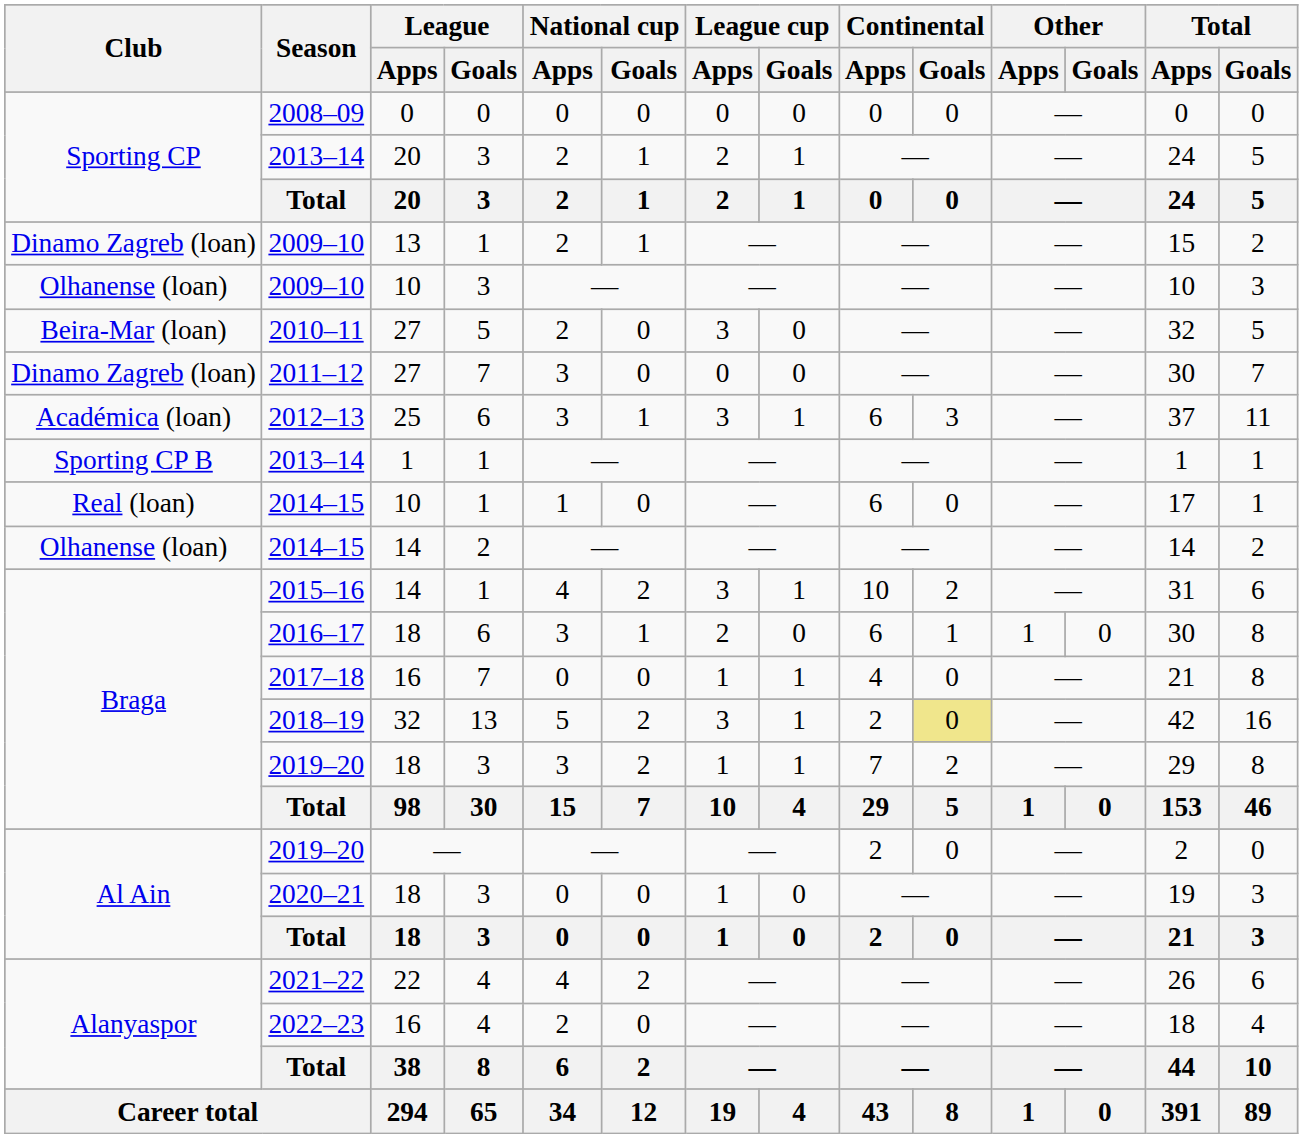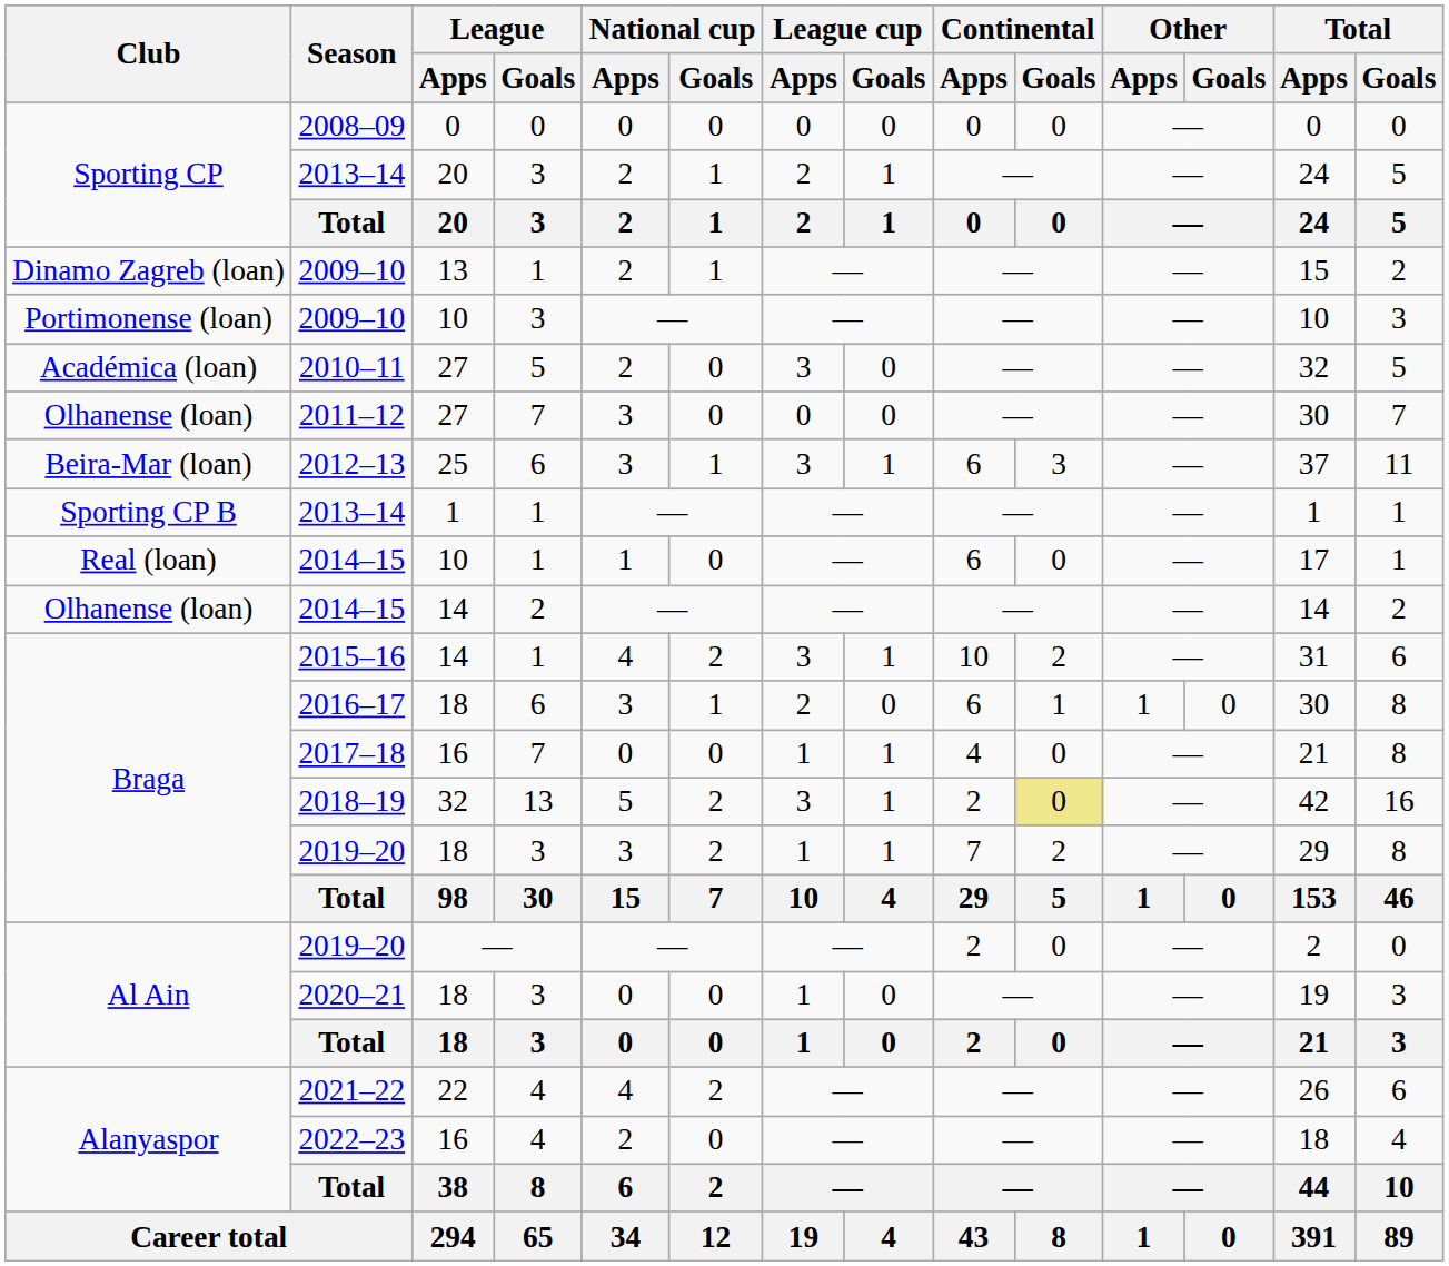 <table class="wikitable" style="text-align:center">
 <tr>
 <th rowspan="2">Club</th>
 <th rowspan="2">Season</th>
 <th colspan="2">League</th>
 <th colspan="2">National cup</th>
 <th colspan="2">League cup</th>
 <th colspan="2">Continental</th>
 <th colspan="2">Other</th>
 <th colspan="2">Total</th>
 </tr>
 <tr>
 <th>Apps</th>
 <th>Goals</th>
 <th>Apps</th>
 <th>Goals</th>
 <th>Apps</th>
 <th>Goals</th>
 <th>Apps</th>
 <th>Goals</th>
 <th>Apps</th>
 <th>Goals</th>
 <th>Apps</th>
 <th>Goals</th>
 </tr>
 <tr>
 <td rowspan="3"><a href='#'>Sporting CP</a></td>
 <td><a href='#'>2008–09</a></td>
 <td>0</td>
 <td>0</td>
 <td>0</td>
 <td>0</td>
 <td>0</td>
 <td>0</td>
 <td>0</td>
 <td>0</td>
 <td colspan="2">—</td>
 <td>0</td>
 <td>0</td>
 </tr>
 <tr>
 <td><a href='#'>2013–14</a></td>
 <td>20</td>
 <td>3</td>
 <td>2</td>
 <td>1</td>
 <td>2</td>
 <td>1</td>
 <td colspan="2">—</td>
 <td colspan="2">—</td>
 <td>24</td>
 <td>5</td>
 </tr>
 <tr>
 <th>Total</th>
 <th>20</th>
 <th>3</th>
 <th>2</th>
 <th>1</th>
 <th>2</th>
 <th>1</th>
 <th>0</th>
 <th>0</th>
 <th colspan="2">—</th>
 <th>24</th>
 <th>5</th>
 </tr>
 <tr>
 <td><a href='#'>Dinamo Zagreb</a> (loan)</td>
 <td><a href='#'>2009–10</a></td>
 <td>13</td>
 <td>1</td>
 <td>2</td>
 <td>1</td>
 <td colspan="2">—</td>
 <td colspan="2">—</td>
 <td colspan="2">—</td>
 <td>15</td>
 <td>2</td>
 </tr>
 <tr>
-<td><a href='#'>Olhanense</a> (loan)</td>
+<td><a href='#'>Portimonense</a> (loan)</td>
 <td><a href='#'>2009–10</a></td>
 <td>10</td>
 <td>3</td>
 <td colspan="2">—</td>
 <td colspan="2">—</td>
 <td colspan="2">—</td>
 <td colspan="2">—</td>
 <td>10</td>
 <td>3</td>
 </tr>
 <tr>
-<td><a href='#'>Beira-Mar</a> (loan)</td>
+<td><a href='#'>Académica</a> (loan)</td>
 <td><a href='#'>2010–11</a></td>
 <td>27</td>
 <td>5</td>
 <td>2</td>
 <td>0</td>
 <td>3</td>
 <td>0</td>
 <td colspan="2">—</td>
 <td colspan="2">—</td>
 <td>32</td>
 <td>5</td>
 </tr>
 <tr>
-<td><a href='#'>Dinamo Zagreb</a> (loan)</td>
+<td><a href='#'>Olhanense</a> (loan)</td>
 <td><a href='#'>2011–12</a></td>
 <td>27</td>
 <td>7</td>
 <td>3</td>
 <td>0</td>
 <td>0</td>
 <td>0</td>
 <td colspan="2">—</td>
 <td colspan="2">—</td>
 <td>30</td>
 <td>7</td>
 </tr>
 <tr>
-<td><a href='#'>Académica</a> (loan)</td>
+<td><a href='#'>Beira-Mar</a> (loan)</td>
 <td><a href='#'>2012–13</a></td>
 <td>25</td>
 <td>6</td>
 <td>3</td>
 <td>1</td>
 <td>3</td>
 <td>1</td>
 <td>6</td>
 <td>3</td>
 <td colspan="2">—</td>
 <td>37</td>
 <td>11</td>
 </tr>
 <tr>
 <td><a href='#'>Sporting CP B</a></td>
 <td><a href='#'>2013–14</a></td>
 <td>1</td>
 <td>1</td>
 <td colspan="2">—</td>
 <td colspan="2">—</td>
 <td colspan="2">—</td>
 <td colspan="2">—</td>
 <td>1</td>
 <td>1</td>
 </tr>
 <tr>
 <td><a href='#'>Real</a> (loan)</td>
 <td><a href='#'>2014–15</a></td>
 <td>10</td>
 <td>1</td>
 <td>1</td>
 <td>0</td>
 <td colspan="2">—</td>
 <td>6</td>
 <td>0</td>
 <td colspan="2">—</td>
 <td>17</td>
 <td>1</td>
 </tr>
 <tr>
 <td><a href='#'>Olhanense</a> (loan)</td>
 <td><a href='#'>2014–15</a></td>
 <td>14</td>
 <td>2</td>
 <td colspan="2">—</td>
 <td colspan="2">—</td>
 <td colspan="2">—</td>
 <td colspan="2">—</td>
 <td>14</td>
 <td>2</td>
 </tr>
 <tr>
 <td rowspan="6"><a href='#'>Braga</a></td>
 <td><a href='#'>2015–16</a></td>
 <td>14</td>
 <td>1</td>
 <td>4</td>
 <td>2</td>
 <td>3</td>
 <td>1</td>
 <td>10</td>
 <td>2</td>
 <td colspan="2">—</td>
 <td>31</td>
 <td>6</td>
 </tr>
 <tr>
 <td><a href='#'>2016–17</a></td>
 <td>18</td>
 <td>6</td>
 <td>3</td>
 <td>1</td>
 <td>2</td>
 <td>0</td>
 <td>6</td>
 <td>1</td>
 <td>1</td>
 <td>0</td>
 <td>30</td>
 <td>8</td>
 </tr>
 <tr>
 <td><a href='#'>2017–18</a></td>
 <td>16</td>
 <td>7</td>
 <td>0</td>
 <td>0</td>
 <td>1</td>
 <td>1</td>
 <td>4</td>
 <td>0</td>
 <td colspan="2">—</td>
 <td>21</td>
 <td>8</td>
 </tr>
 <tr>
 <td><a href='#'>2018–19</a></td>
 <td>32</td>
 <td>13</td>
 <td>5</td>
 <td>2</td>
 <td>3</td>
 <td>1</td>
 <td>2</td>
 <td style="background: khaki;">0</td>
 <td colspan="2">—</td>
 <td>42</td>
 <td>16</td>
 </tr>
 <tr>
 <td><a href='#'>2019–20</a></td>
 <td>18</td>
 <td>3</td>
 <td>3</td>
 <td>2</td>
 <td>1</td>
 <td>1</td>
 <td>7</td>
 <td>2</td>
 <td colspan="2">—</td>
 <td>29</td>
 <td>8</td>
 </tr>
 <tr>
 <th>Total</th>
 <th>98</th>
 <th>30</th>
 <th>15</th>
 <th>7</th>
 <th>10</th>
 <th>4</th>
 <th>29</th>
 <th>5</th>
 <th>1</th>
 <th>0</th>
 <th>153</th>
 <th>46</th>
 </tr>
 <tr>
 <td rowspan="3"><a href='#'>Al Ain</a></td>
 <td><a href='#'>2019–20</a></td>
 <td colspan="2">—</td>
 <td colspan="2">—</td>
 <td colspan="2">—</td>
 <td>2</td>
 <td>0</td>
 <td colspan="2">—</td>
 <td>2</td>
 <td>0</td>
 </tr>
 <tr>
 <td><a href='#'>2020–21</a></td>
 <td>18</td>
 <td>3</td>
 <td>0</td>
 <td>0</td>
 <td>1</td>
 <td>0</td>
 <td colspan="2">—</td>
 <td colspan="2">—</td>
 <td>19</td>
 <td>3</td>
 </tr>
 <tr>
 <th>Total</th>
 <th>18</th>
 <th>3</th>
 <th>0</th>
 <th>0</th>
 <th>1</th>
 <th>0</th>
 <th>2</th>
 <th>0</th>
 <th colspan="2">—</th>
 <th>21</th>
 <th>3</th>
 </tr>
 <tr>
 <td rowspan="3"><a href='#'>Alanyaspor</a></td>
 <td><a href='#'>2021–22</a></td>
 <td>22</td>
 <td>4</td>
 <td>4</td>
 <td>2</td>
 <td colspan="2">—</td>
 <td colspan="2">—</td>
 <td colspan="2">—</td>
 <td>26</td>
 <td>6</td>
 </tr>
 <tr>
 <td><a href='#'>2022–23</a></td>
 <td>16</td>
 <td>4</td>
 <td>2</td>
 <td>0</td>
 <td colspan="2">—</td>
 <td colspan="2">—</td>
 <td colspan="2">—</td>
 <td>18</td>
 <td>4</td>
 </tr>
 <tr>
 <th>Total</th>
 <th>38</th>
 <th>8</th>
 <th>6</th>
 <th>2</th>
 <th colspan="2">—</th>
 <th colspan="2">—</th>
 <th colspan="2">—</th>
 <th>44</th>
 <th>10</th>
 </tr>
 <tr>
 <th colspan="2">Career total</th>
 <th>294</th>
 <th>65</th>
 <th>34</th>
 <th>12</th>
 <th>19</th>
 <th>4</th>
 <th>43</th>
 <th>8</th>
 <th>1</th>
 <th>0</th>
 <th>391</th>
 <th>89</th>
 </tr>
 </table>
